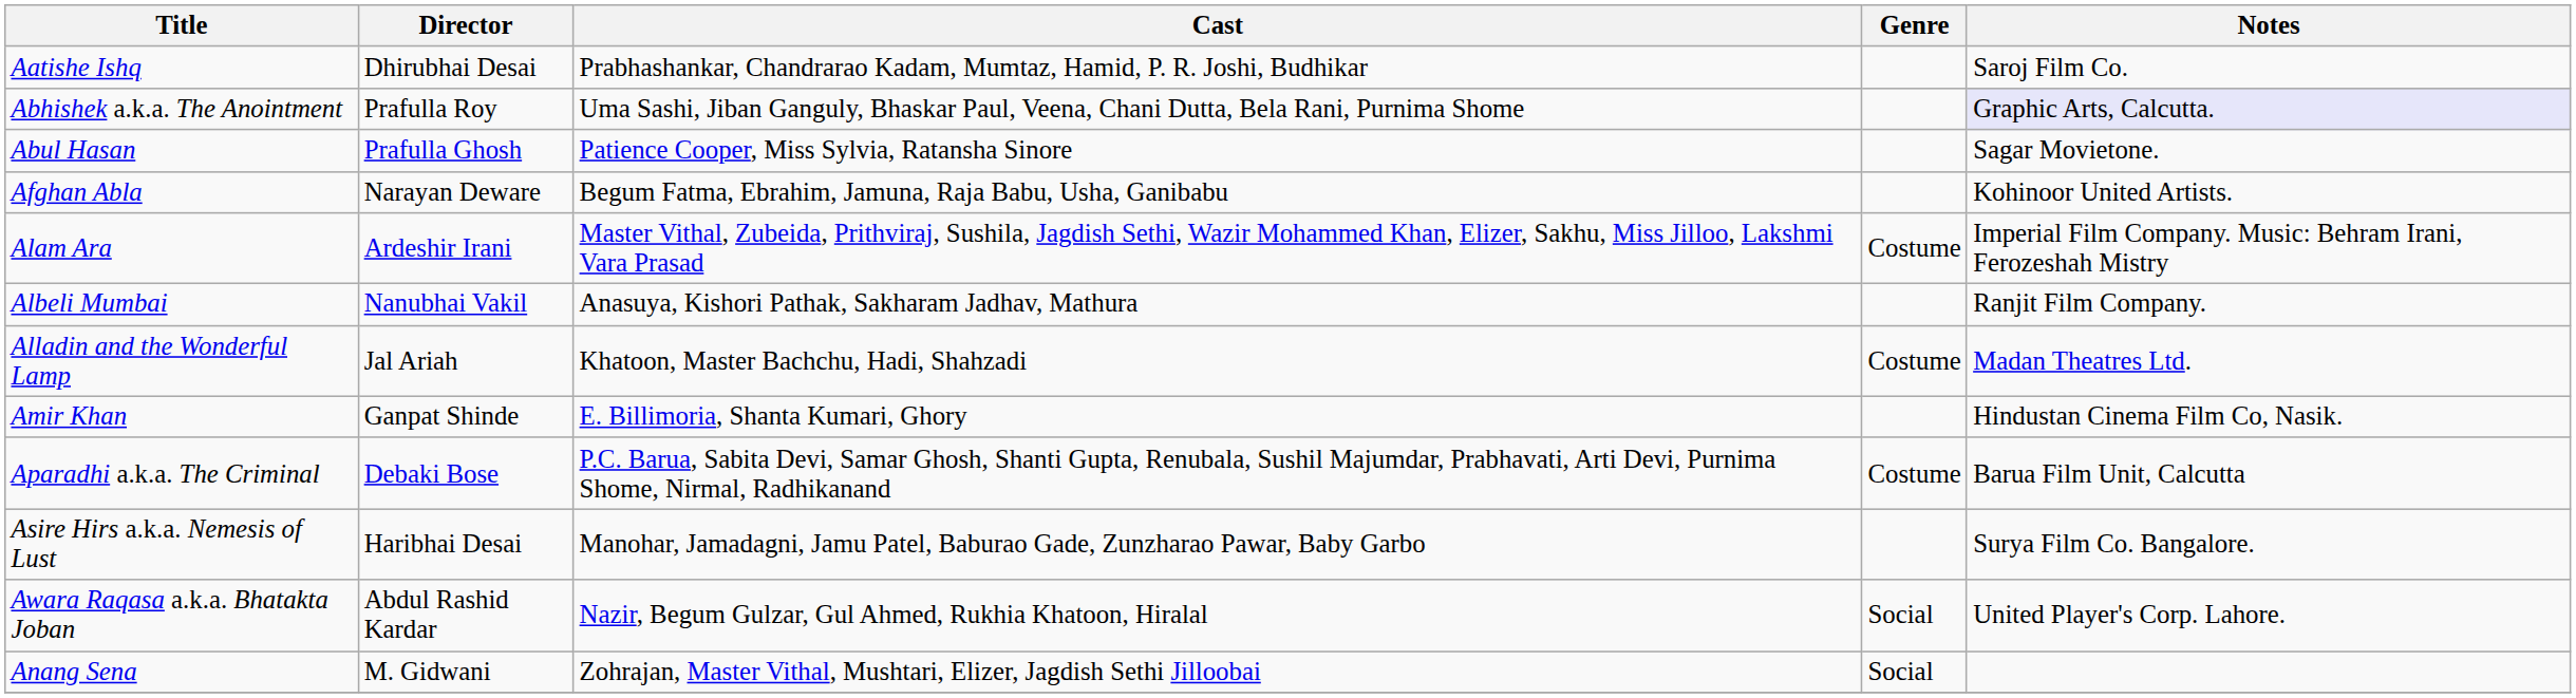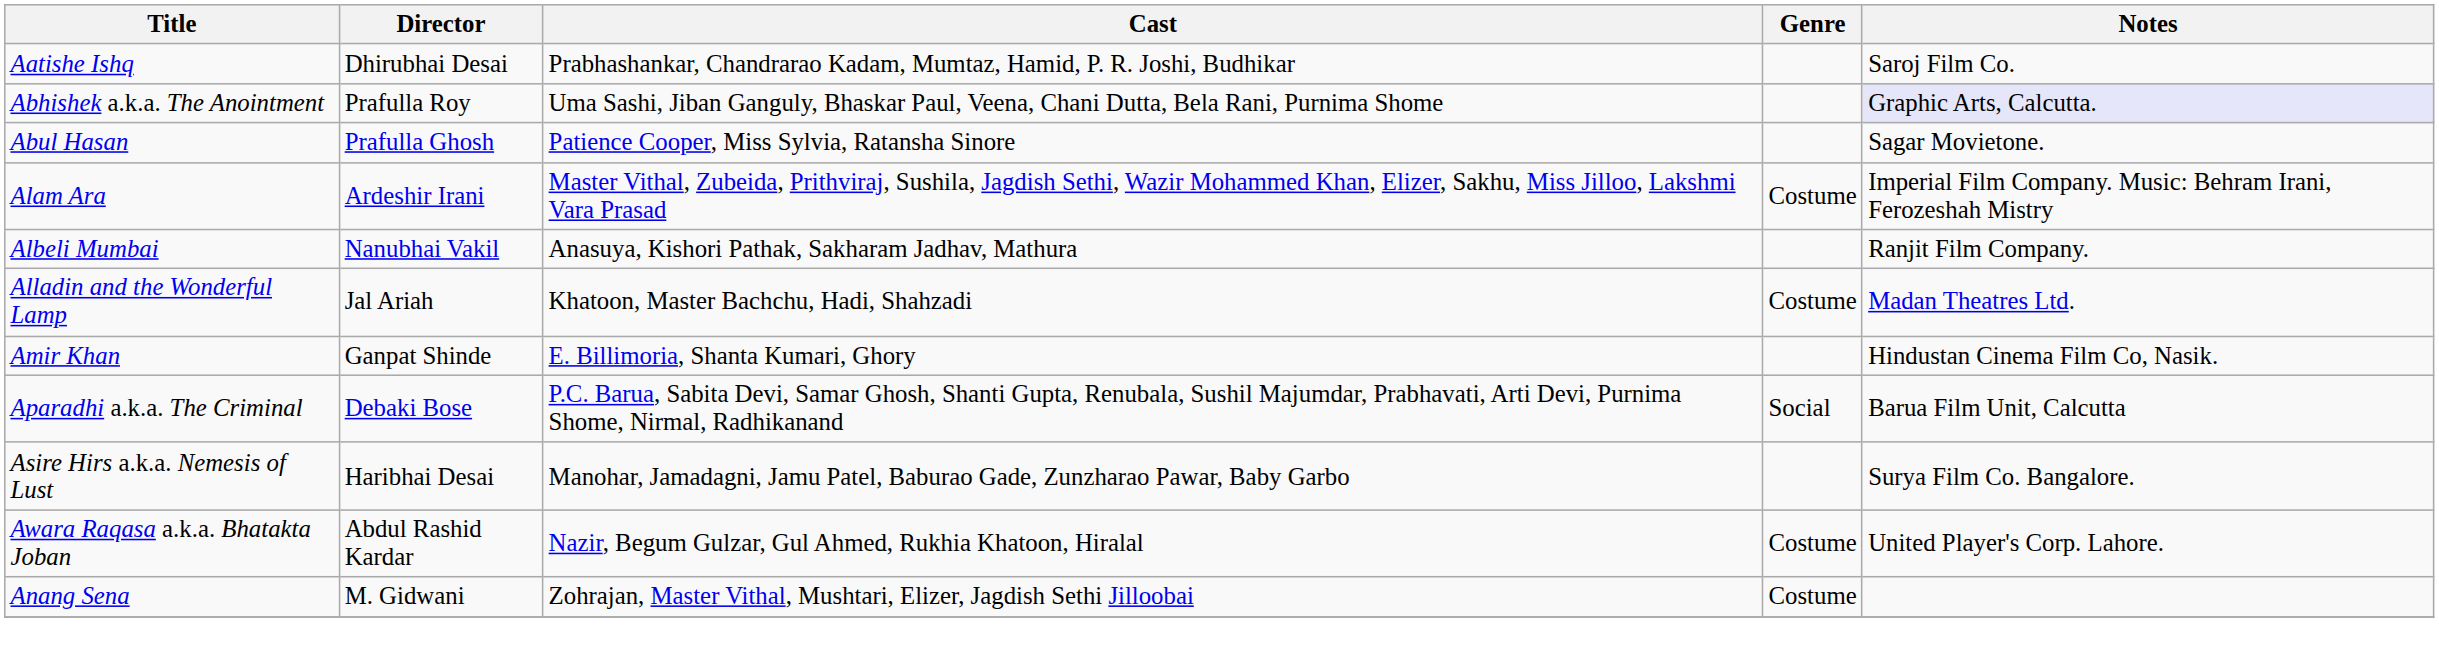 <table class="wikitable">
 <tr>
 <th>Title</th>
 <th>Director</th>
 <th>Cast</th>
 <th>Genre</th>
 <th>Notes</th>
 </tr>
 <tr>
 <td><em><a href='#'>Aatishe Ishq</a></em></td>
 <td>Dhirubhai Desai</td>
 <td>Prabhashankar, Chandrarao Kadam, Mumtaz, Hamid, P. R. Joshi, Budhikar</td>
 <td></td>
 <td>Saroj Film Co.</td>
 </tr>
 <tr>
 <td><em><a href='#'>Abhishek</a></em> a.k.a. <em>The Anointment</em></td>
 <td>Prafulla Roy</td>
 <td>Uma Sashi, Jiban Ganguly, Bhaskar Paul, Veena, Chani Dutta, Bela Rani, Purnima Shome</td>
 <td></td>
 <td style="background: lavender;">Graphic Arts, Calcutta.</td>
 </tr>
 <tr>
 <td><em><a href='#'>Abul Hasan</a></em></td>
 <td><a href='#'>Prafulla Ghosh</a></td>
 <td><a href='#'>Patience Cooper</a>, Miss Sylvia, Ratansha Sinore</td>
 <td></td>
 <td>Sagar Movietone.</td>
-</tr>
-<tr>
-<td><em><a href='#'>Afghan Abla</a></em></td>
-<td>Narayan Deware</td>
-<td>Begum Fatma, Ebrahim, Jamuna, Raja Babu, Usha, Ganibabu</td>
-<td></td>
-<td>Kohinoor United Artists.</td>
 </tr>
 <tr>
 <td><em><a href='#'>Alam Ara</a></em></td>
 <td><a href='#'>Ardeshir Irani</a></td>
 <td><a href='#'>Master Vithal</a>, <a href='#'>Zubeida</a>, <a href='#'>Prithviraj</a>, Sushila, <a href='#'>Jagdish Sethi</a>, <a href='#'>Wazir Mohammed Khan</a>, <a href='#'>Elizer</a>, Sakhu, <a href='#'>Miss Jilloo</a>, <a href='#'>Lakshmi Vara Prasad</a></td>
 <td>Costume</td>
 <td>Imperial Film Company. Music: Behram Irani, Ferozeshah Mistry</td>
 </tr>
 <tr>
 <td><em><a href='#'>Albeli Mumbai</a></em></td>
 <td><a href='#'>Nanubhai Vakil</a></td>
 <td>Anasuya, Kishori Pathak, Sakharam Jadhav, Mathura</td>
 <td></td>
 <td>Ranjit Film Company.</td>
 </tr>
 <tr>
 <td><em><a href='#'>Alladin and the Wonderful Lamp</a></em></td>
 <td>Jal Ariah</td>
 <td>Khatoon, Master Bachchu, Hadi, Shahzadi</td>
 <td>Costume</td>
 <td><a href='#'>Madan Theatres Ltd</a>.</td>
 </tr>
 <tr>
 <td><em><a href='#'>Amir Khan</a></em></td>
 <td>Ganpat Shinde</td>
 <td><a href='#'>E. Billimoria</a>, Shanta Kumari, Ghory</td>
 <td></td>
 <td>Hindustan Cinema Film Co, Nasik.</td>
 </tr>
 <tr>
 <td><em><a href='#'>Aparadhi</a></em> a.k.a. <em>The Criminal</em></td>
 <td><a href='#'>Debaki Bose</a></td>
 <td><a href='#'>P.C. Barua</a>, Sabita Devi, Samar Ghosh, Shanti Gupta, Renubala, Sushil Majumdar, Prabhavati, Arti Devi, Purnima Shome, Nirmal, Radhikanand</td>
-<td>Costume</td>
+<td>Social</td>
 <td>Barua Film Unit, Calcutta</td>
 </tr>
 <tr>
 <td><em>Asire Hirs</em> a.k.a. <em>Nemesis of Lust</em></td>
 <td>Haribhai Desai</td>
 <td>Manohar, Jamadagni, Jamu Patel, Baburao Gade, Zunzharao Pawar, Baby Garbo</td>
 <td></td>
 <td>Surya Film Co. Bangalore.</td>
 </tr>
 <tr>
 <td><em><a href='#'>Awara Raqasa</a></em> a.k.a. <em>Bhatakta Joban</em></td>
 <td>Abdul Rashid Kardar</td>
 <td><a href='#'>Nazir</a>, Begum Gulzar, Gul Ahmed, Rukhia Khatoon, Hiralal</td>
-<td>Social</td>
+<td>Costume</td>
 <td>United Player's Corp. Lahore.</td>
 </tr>
 <tr>
 <td><em><a href='#'>Anang Sena</a></em></td>
 <td>M. Gidwani</td>
 <td>Zohrajan, <a href='#'>Master Vithal</a>, Mushtari, Elizer, Jagdish Sethi <a href='#'>Jilloobai</a></td>
-<td>Social</td>
+<td>Costume</td>
 <td></td>
 </tr>
 <tr>
 </tr>
 </table>
